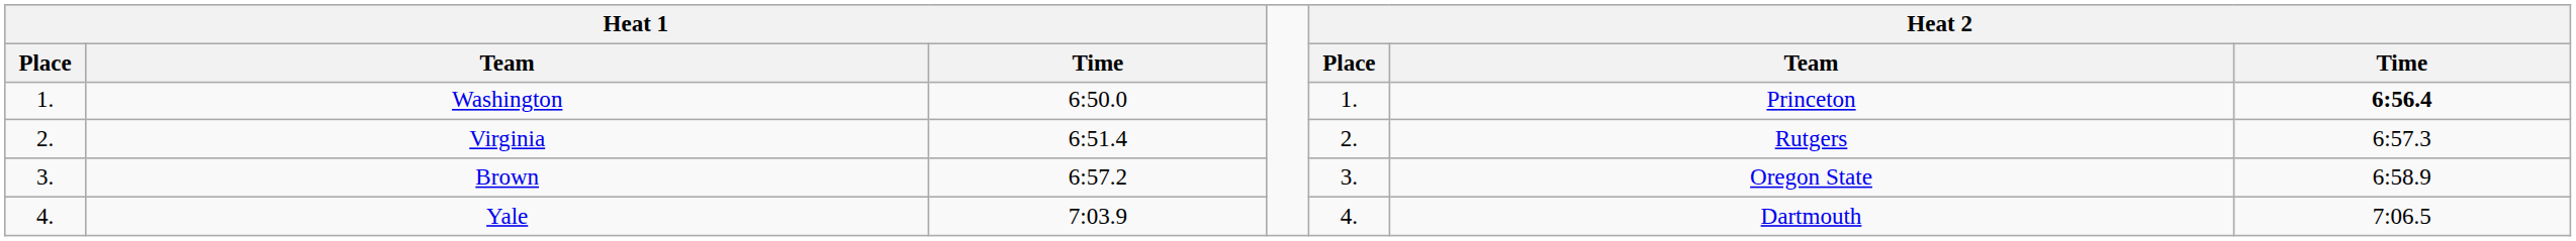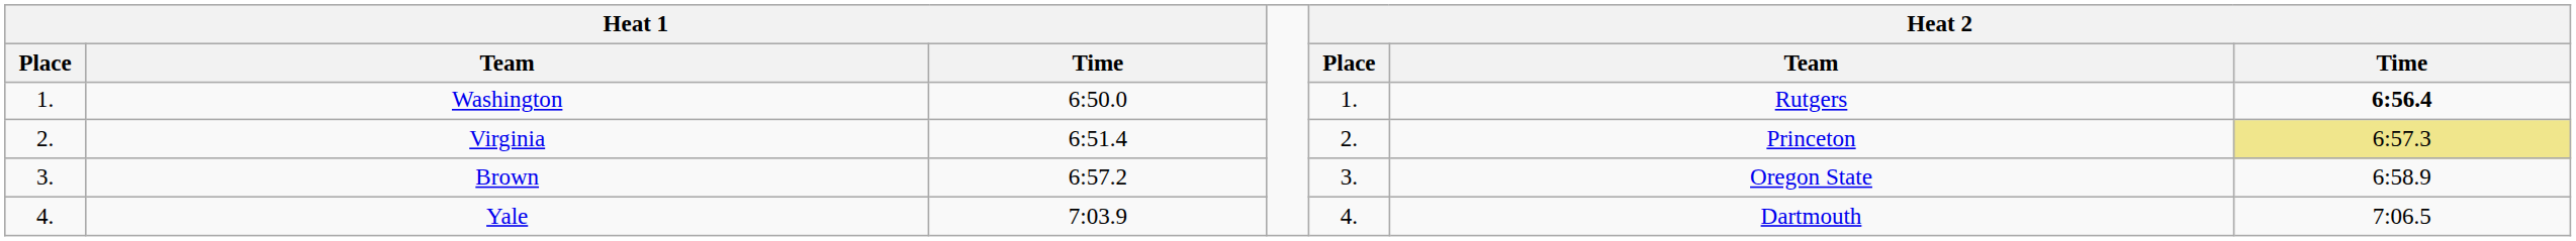 <table class="wikitable" style="font-size:90%; width: 80%; text-align: center">
 <tr>
 <th colspan=3>Heat 1</th>
 <td style="width:1%;" rowspan="57"></td>
 <th colspan=3>Heat 2</th>
 </tr>
 <tr>
 <th width=1%>Place</th>
 <th width=20%>Team</th>
 <th width=8%>Time</th>
 <th width=1%>Place</th>
 <th width=20%>Team</th>
 <th width=8%>Time</th>
 </tr>
 <tr>
 <td align=center>1.</td>
 <td align=center><a href='#'>Washington</a></td>
 <td align=center>6:50.0</td>
 <td align=center>1.</td>
-<td align=center><a href='#'>Princeton</a></td>
+<td align=center><a href='#'>Rutgers</a></td>
 <td align=center><strong>6:56.4</strong></td>
 </tr>
 <tr>
 <td align=center>2.</td>
 <td align=center><a href='#'>Virginia</a></td>
 <td align=center>6:51.4</td>
 <td align=center>2.</td>
-<td align=center><a href='#'>Rutgers</a></td>
-<td align=center>6:57.3</td>
+<td align=center><a href='#'>Princeton</a></td>
+<td align=center style="background: khaki;">6:57.3</td>
 </tr>
 <tr>
 <td align=center>3.</td>
 <td align=center><a href='#'>Brown</a></td>
 <td align=center>6:57.2</td>
 <td align=center>3.</td>
 <td align=center><a href='#'>Oregon State</a></td>
 <td align=center>6:58.9</td>
 </tr>
 <tr>
 <td align=center>4.</td>
 <td align=center><a href='#'>Yale</a></td>
 <td align=center>7:03.9</td>
 <td align=center>4.</td>
 <td align=center><a href='#'>Dartmouth</a></td>
 <td align=center>7:06.5</td>
 </tr>
 </table>
